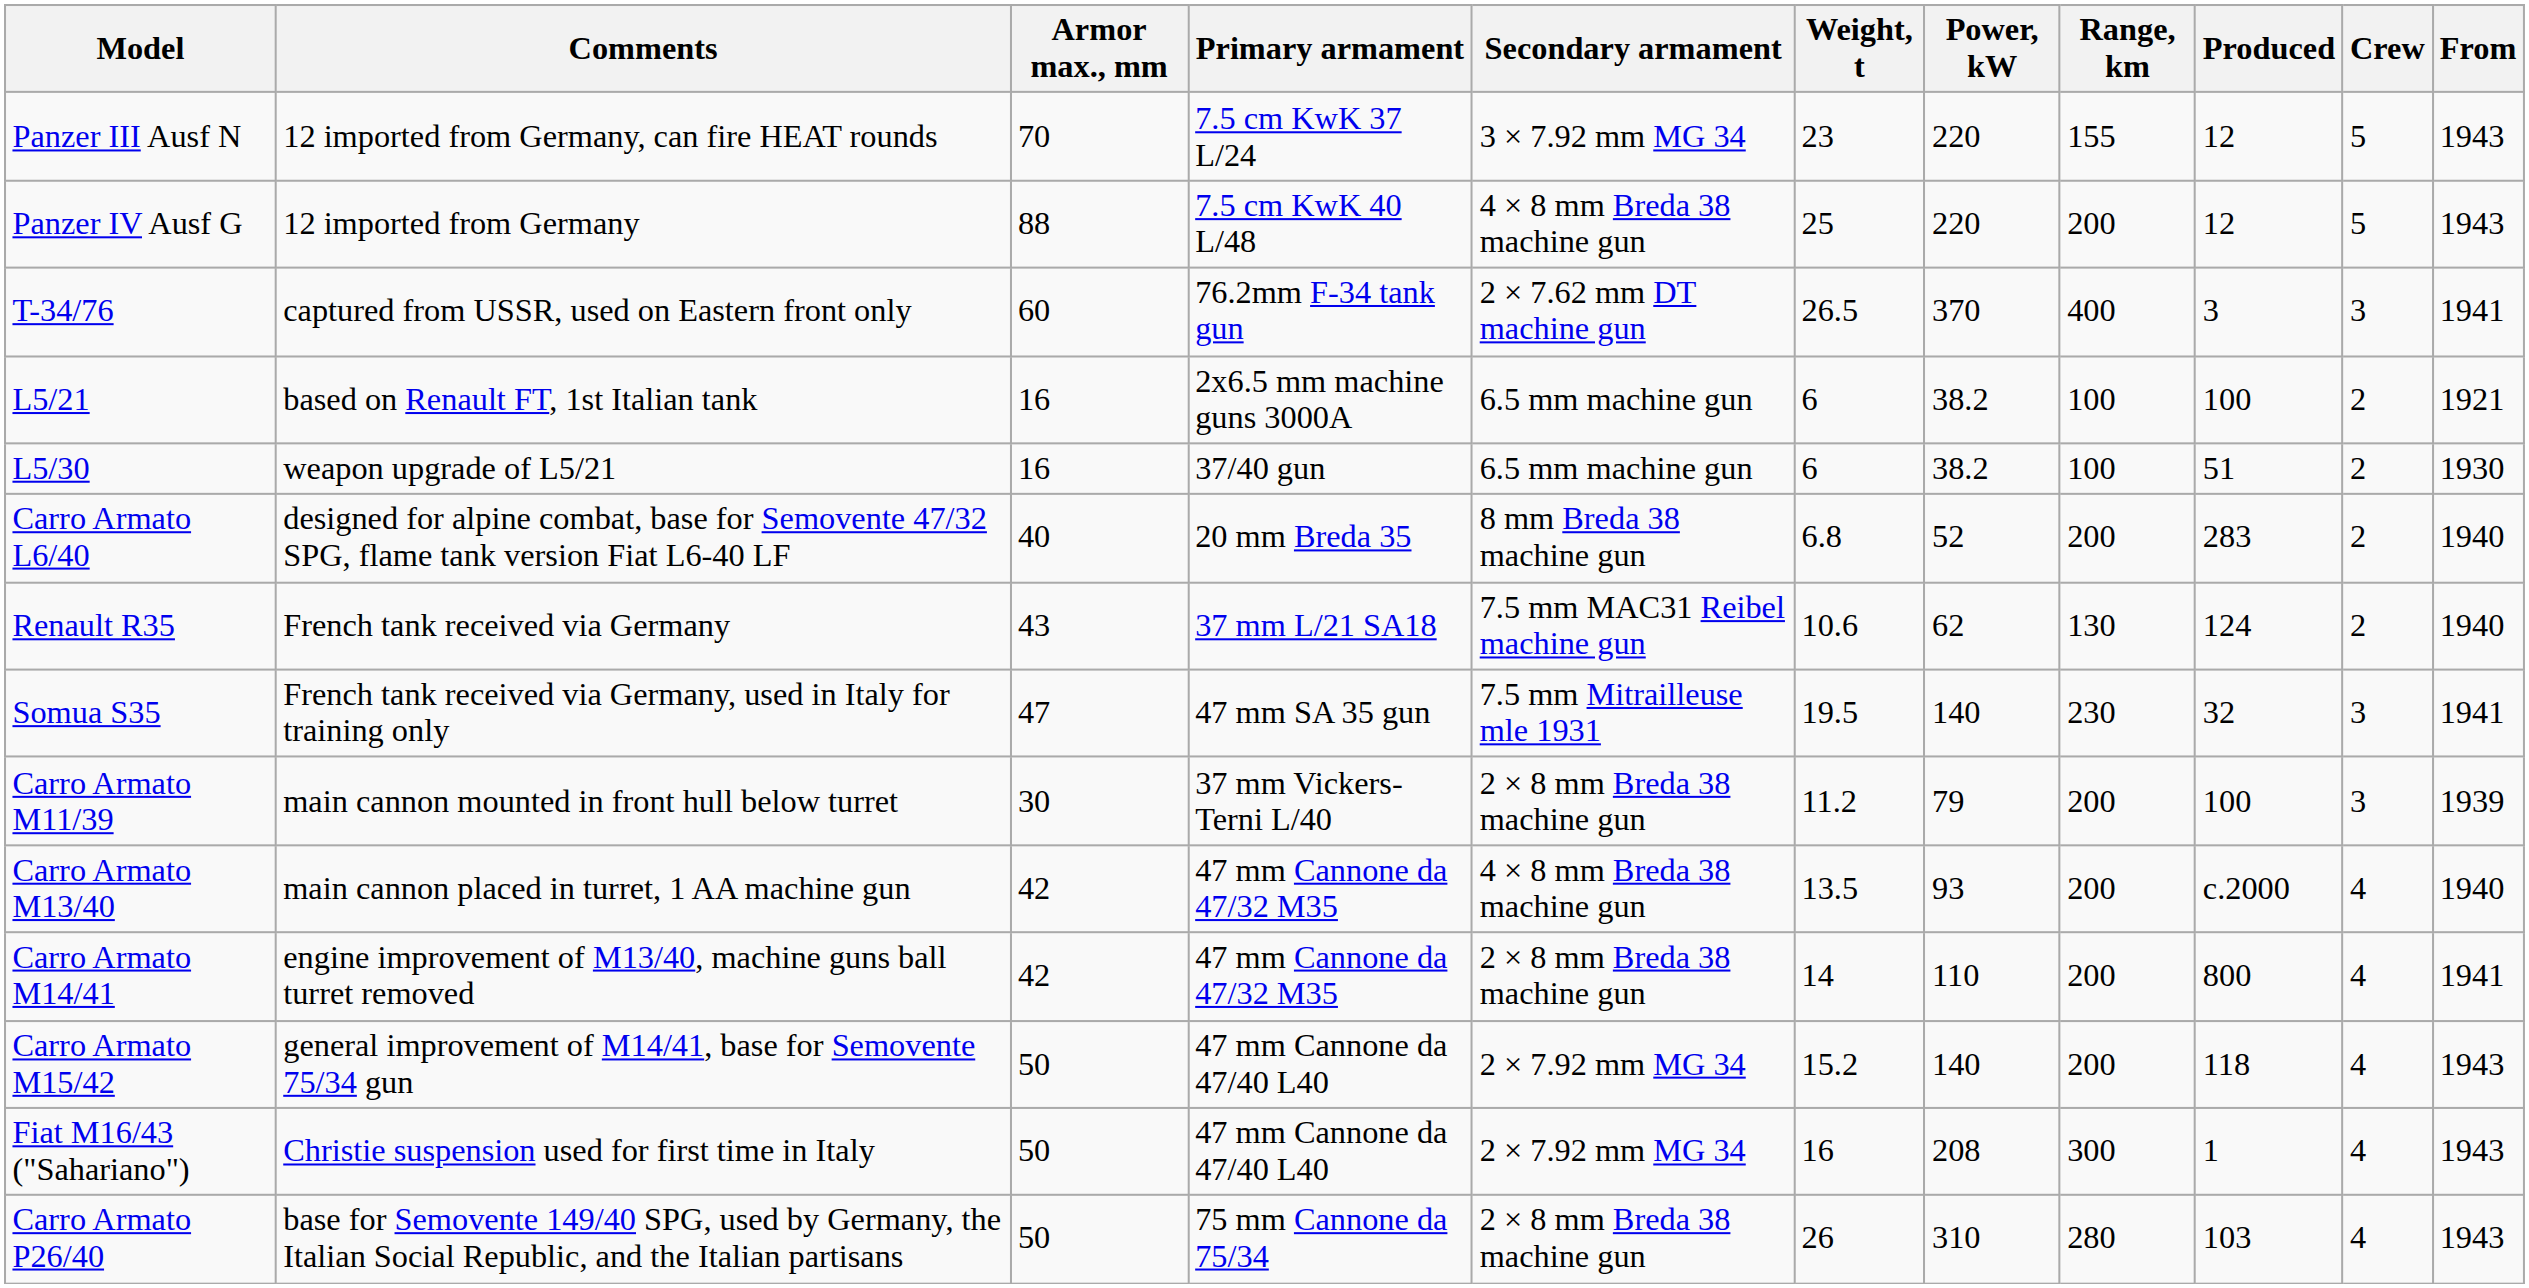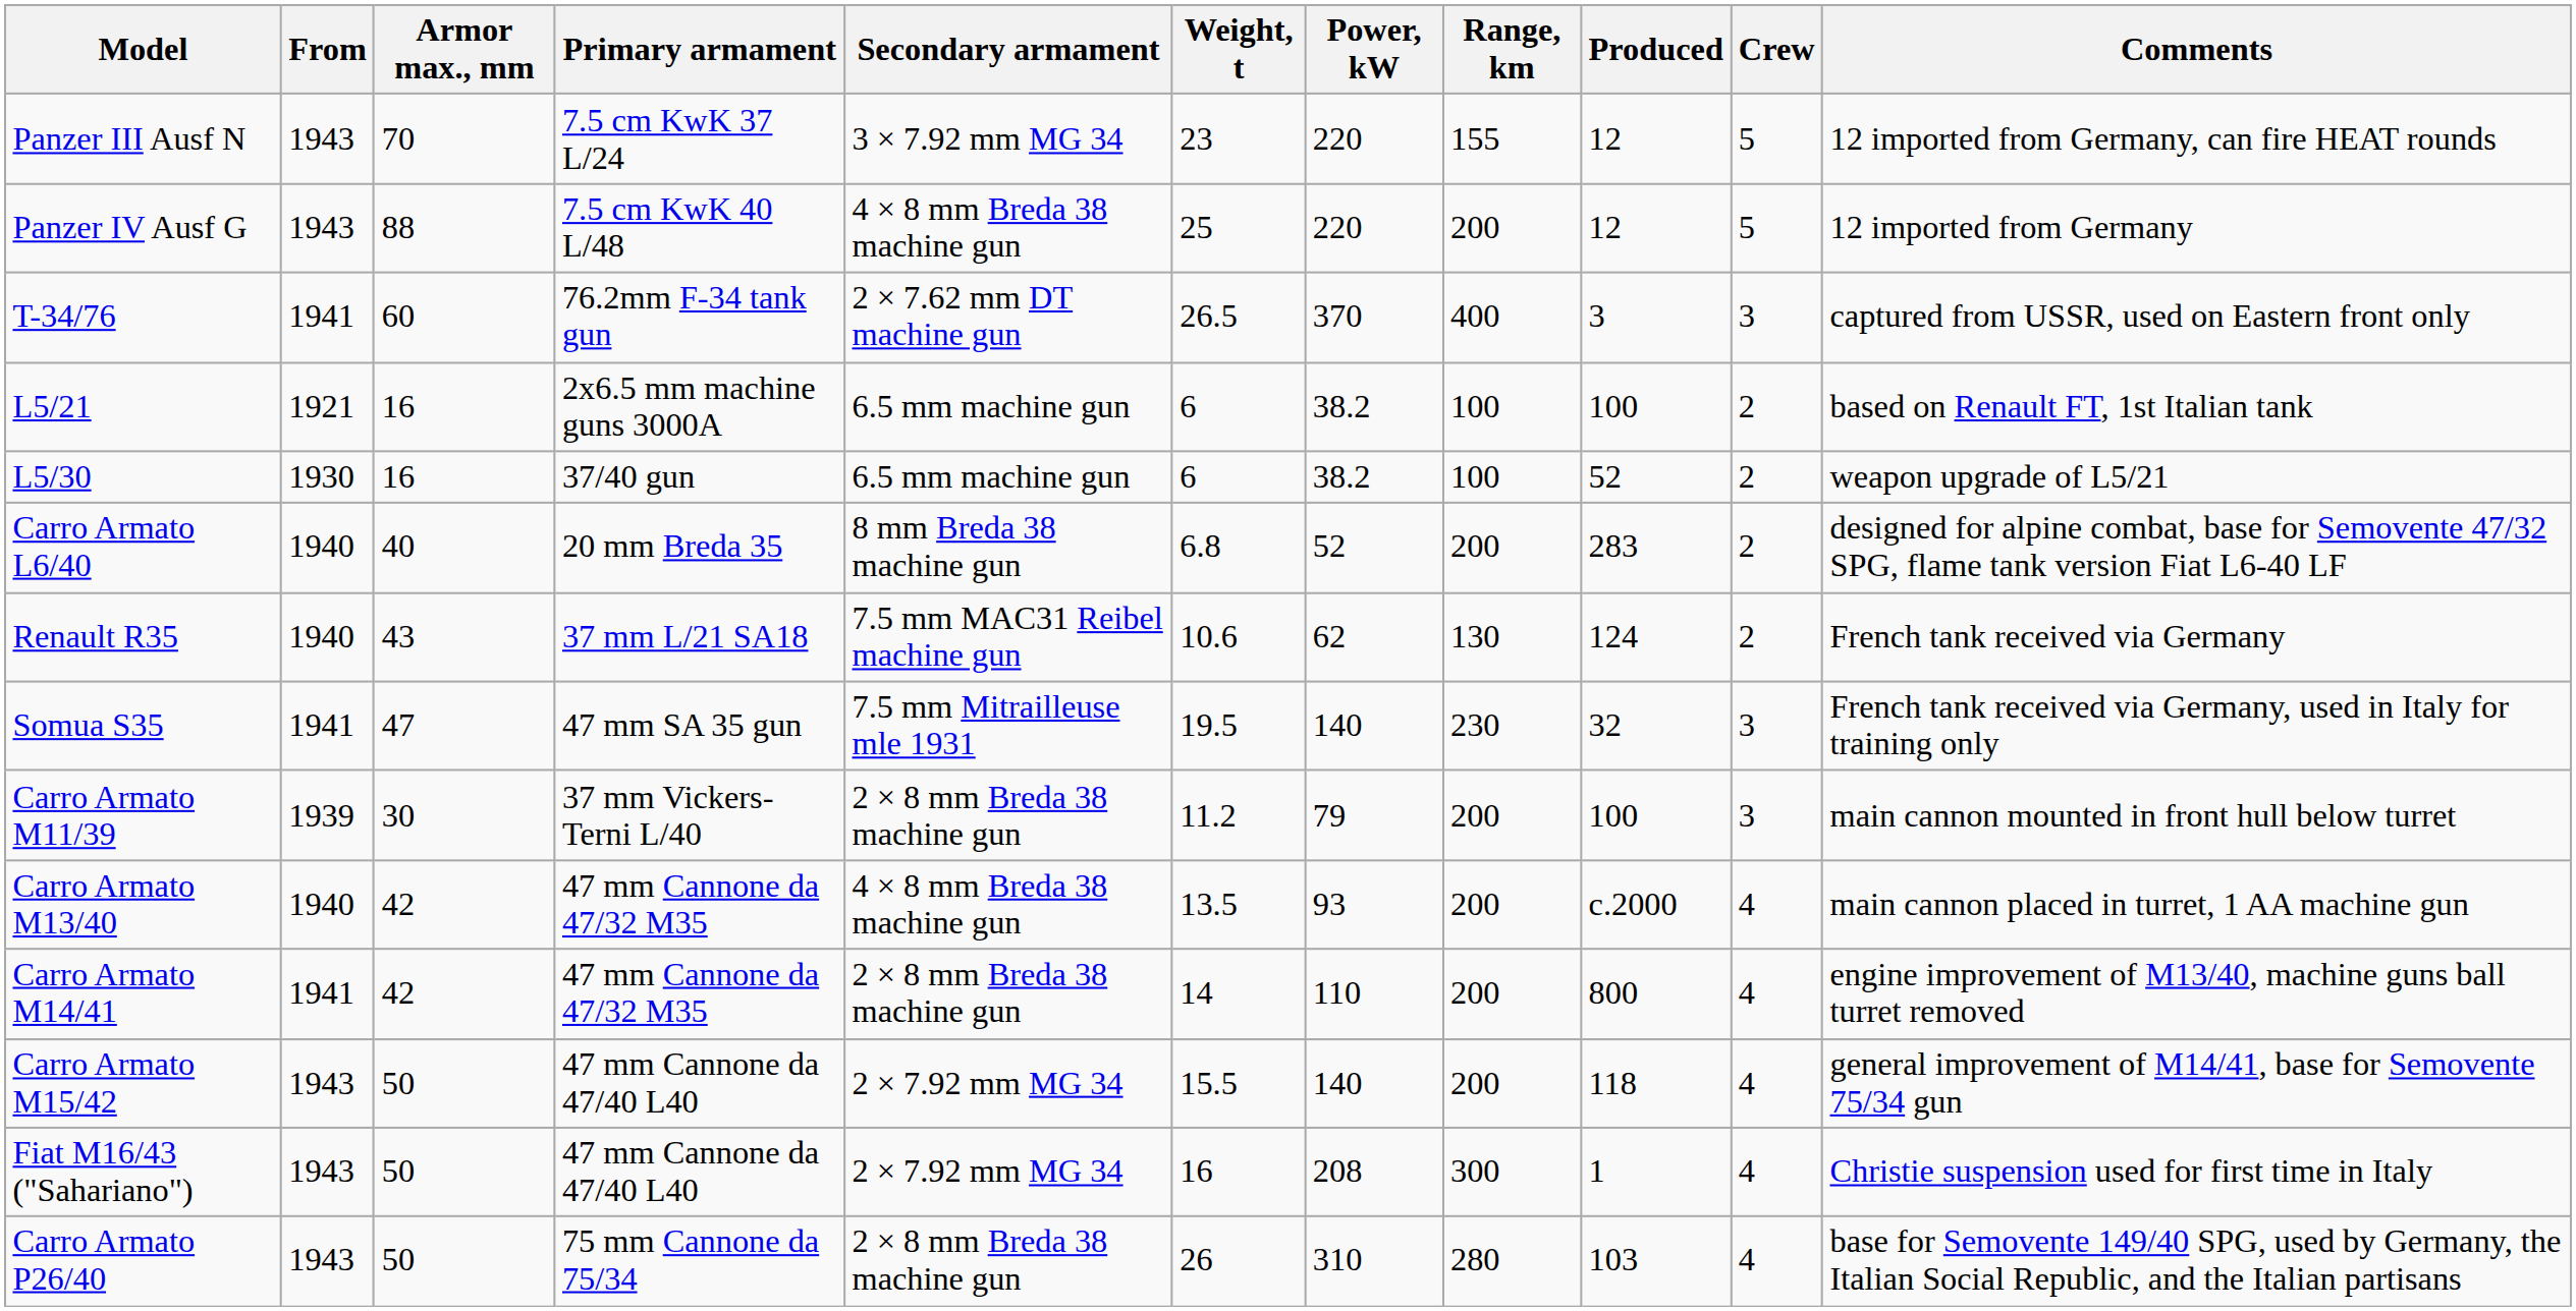 <table class="wikitable sortable">
 <tr>
 <th>Model</th>
-<th>Comments</th>
+<th>From</th>
 <th>Armor max., mm</th>
 <th>Primary armament</th>
 <th>Secondary armament</th>
 <th>Weight, t</th>
 <th>Power, kW</th>
 <th>Range, km</th>
 <th>Produced</th>
 <th>Crew</th>
-<th>From</th>
+<th>Comments</th>
 </tr>
 <tr>
 <td><a href='#'>Panzer III</a> Ausf N</td>
-<td>12 imported from Germany, can fire HEAT rounds</td>
+<td>1943</td>
 <td>70</td>
 <td><a href='#'>7.5 cm KwK 37</a> L/24</td>
 <td>3 × 7.92 mm <a href='#'>MG 34</a></td>
 <td>23</td>
 <td>220</td>
 <td>155</td>
 <td>12</td>
 <td>5</td>
-<td>1943</td>
+<td>12 imported from Germany, can fire HEAT rounds</td>
 </tr>
 <tr>
 <td><a href='#'>Panzer IV</a> Ausf G</td>
-<td>12 imported from Germany</td>
+<td>1943</td>
 <td>88</td>
 <td><a href='#'>7.5 cm KwK 40</a> L/48</td>
 <td>4 × 8 mm <a href='#'>Breda 38</a> machine gun</td>
 <td>25</td>
 <td>220</td>
 <td>200</td>
 <td>12</td>
 <td>5</td>
-<td>1943</td>
+<td>12 imported from Germany</td>
 </tr>
 <tr>
 <td><a href='#'>T-34/76</a></td>
-<td>captured from USSR, used on Eastern front only</td>
+<td>1941</td>
 <td>60</td>
 <td>76.2mm <a href='#'>F-34 tank gun</a></td>
 <td>2 × 7.62 mm <a href='#'>DT machine gun</a></td>
 <td>26.5</td>
 <td>370</td>
 <td>400</td>
 <td>3</td>
 <td>3</td>
-<td>1941</td>
+<td>captured from USSR, used on Eastern front only</td>
 </tr>
 <tr>
 <td><a href='#'>L5/21</a></td>
-<td>based on <a href='#'>Renault FT</a>, 1st Italian tank</td>
+<td>1921</td>
 <td>16</td>
 <td>2x6.5 mm machine guns 3000A</td>
 <td>6.5 mm machine gun</td>
 <td>6</td>
 <td>38.2</td>
 <td>100</td>
 <td>100</td>
 <td>2</td>
-<td>1921</td>
+<td>based on <a href='#'>Renault FT</a>, 1st Italian tank</td>
 </tr>
 <tr>
 <td><a href='#'>L5/30</a></td>
-<td>weapon upgrade of L5/21</td>
+<td>1930</td>
 <td>16</td>
 <td>37/40 gun</td>
 <td>6.5 mm machine gun</td>
 <td>6</td>
 <td>38.2</td>
 <td>100</td>
-<td>51</td>
+<td>52</td>
 <td>2</td>
-<td>1930</td>
+<td>weapon upgrade of L5/21</td>
 </tr>
 <tr>
 <td><a href='#'>Carro Armato L6/40</a></td>
-<td>designed for alpine combat, base for  <a href='#'>Semovente 47/32</a> SPG, flame tank version Fiat L6-40 LF</td>
+<td>1940</td>
 <td>40</td>
 <td>20 mm <a href='#'>Breda 35</a></td>
 <td>8 mm <a href='#'>Breda 38</a> machine gun</td>
 <td>6.8</td>
 <td>52</td>
 <td>200</td>
 <td>283</td>
 <td>2</td>
-<td>1940</td>
+<td>designed for alpine combat, base for  <a href='#'>Semovente 47/32</a> SPG, flame tank version Fiat L6-40 LF</td>
 </tr>
 <tr>
 <td><a href='#'>Renault R35</a></td>
-<td>French tank received via Germany</td>
+<td>1940</td>
 <td>43</td>
 <td><a href='#'>37 mm L/21 SA18</a></td>
 <td>7.5 mm MAC31 <a href='#'>Reibel machine gun</a></td>
 <td>10.6</td>
 <td>62</td>
 <td>130</td>
 <td>124</td>
 <td>2</td>
-<td>1940</td>
+<td>French tank received via Germany</td>
 </tr>
 <tr>
 <td><a href='#'>Somua S35</a></td>
-<td>French tank received via Germany, used in Italy for training only</td>
+<td>1941</td>
 <td>47</td>
 <td>47 mm SA 35 gun</td>
 <td>7.5 mm <a href='#'>Mitrailleuse mle 1931</a></td>
 <td>19.5</td>
 <td>140</td>
 <td>230</td>
 <td>32</td>
 <td>3</td>
-<td>1941</td>
+<td>French tank received via Germany, used in Italy for training only</td>
 </tr>
 <tr>
 <td><a href='#'>Carro Armato M11/39</a></td>
-<td>main cannon mounted in front hull below turret</td>
+<td>1939</td>
 <td>30</td>
 <td>37 mm Vickers-Terni L/40</td>
 <td>2 × 8 mm <a href='#'>Breda 38</a> machine gun</td>
 <td>11.2</td>
 <td>79</td>
 <td>200</td>
 <td>100</td>
 <td>3</td>
-<td>1939</td>
+<td>main cannon mounted in front hull below turret</td>
 </tr>
 <tr>
 <td><a href='#'>Carro Armato M13/40</a></td>
-<td>main cannon placed in turret, 1 AA machine gun</td>
+<td>1940</td>
 <td>42</td>
 <td>47 mm <a href='#'>Cannone da 47/32 M35</a></td>
 <td>4 × 8 mm <a href='#'>Breda 38</a> machine gun</td>
 <td>13.5</td>
 <td>93</td>
 <td>200</td>
 <td>c.2000</td>
 <td>4</td>
-<td>1940</td>
+<td>main cannon placed in turret, 1 AA machine gun</td>
 </tr>
 <tr>
 <td><a href='#'>Carro Armato M14/41</a></td>
-<td>engine improvement of <a href='#'>M13/40</a>, machine guns ball turret removed</td>
+<td>1941</td>
 <td>42</td>
 <td>47 mm <a href='#'>Cannone da 47/32 M35</a></td>
 <td>2 × 8 mm <a href='#'>Breda 38</a> machine gun</td>
 <td>14</td>
 <td>110</td>
 <td>200</td>
 <td>800</td>
 <td>4</td>
-<td>1941</td>
+<td>engine improvement of <a href='#'>M13/40</a>, machine guns ball turret removed</td>
 </tr>
 <tr>
 <td><a href='#'>Carro Armato M15/42</a></td>
-<td>general improvement of <a href='#'>M14/41</a>, base for <a href='#'>Semovente 75/34</a> gun</td>
+<td>1943</td>
 <td>50</td>
 <td>47 mm Cannone da 47/40 L40</td>
 <td>2 × 7.92 mm <a href='#'>MG 34</a></td>
-<td>15.2</td>
+<td>15.5</td>
 <td>140</td>
 <td>200</td>
 <td>118</td>
 <td>4</td>
-<td>1943</td>
+<td>general improvement of <a href='#'>M14/41</a>, base for <a href='#'>Semovente 75/34</a> gun</td>
 </tr>
 <tr>
 <td><a href='#'>Fiat M16/43</a> ("Sahariano")</td>
-<td><a href='#'>Christie suspension</a> used for first time in Italy</td>
+<td>1943</td>
 <td>50</td>
 <td>47 mm Cannone da 47/40 L40</td>
 <td>2 × 7.92 mm <a href='#'>MG 34</a></td>
 <td>16</td>
 <td>208</td>
 <td>300</td>
 <td>1</td>
 <td>4</td>
-<td>1943</td>
+<td><a href='#'>Christie suspension</a> used for first time in Italy</td>
 </tr>
 <tr>
 <td><a href='#'>Carro Armato P26/40</a></td>
-<td>base for  <a href='#'>Semovente 149/40</a> SPG, used by Germany, the Italian Social Republic, and the Italian partisans</td>
+<td>1943</td>
 <td>50</td>
 <td>75 mm <a href='#'>Cannone da 75/34</a></td>
 <td>2 × 8 mm <a href='#'>Breda 38</a> machine gun</td>
 <td>26</td>
 <td>310</td>
 <td>280</td>
 <td>103</td>
 <td>4</td>
-<td>1943</td>
+<td>base for  <a href='#'>Semovente 149/40</a> SPG, used by Germany, the Italian Social Republic, and the Italian partisans</td>
 </tr>
 </table>
